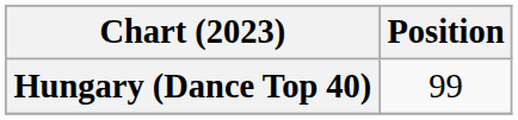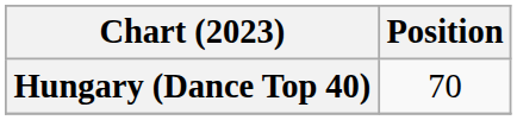 <table class="wikitable plainrowheaders" style="text-align:center">
 <tr>
 <th scope="col">Chart (2023)</th>
 <th scope="col">Position</th>
 </tr>
 <tr>
 <th scope="row">Hungary (Dance Top 40)</th>
-<td>99</td>
+<td>70</td>
 </tr>
 <tr>
 </tr>
 </table>
